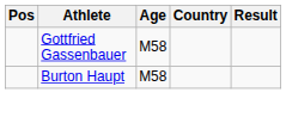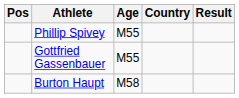 <table class="wikitable"  style="text-align:center; width:50%;">
 <tr>
 <th>Pos</th>
 <th>Athlete</th>
 <th>Age</th>
 <th>Country</th>
 <th>Result</th>
 </tr>
 <tr>
 <td align=center></td>
+<td align=left><a href='#'>Phillip Spivey</a></td>
+<td align=left>M55</td>
+<td align=left></td>
+<td></td>
+</tr>
+<tr>
+<td align=center></td>
 <td align=left><a href='#'>Gottfried Gassenbauer</a></td>
-<td align=left>M58</td>
+<td align=left>M55</td>
 <td align=left></td>
 <td></td>
 </tr>
 <tr>
 <td align=center></td>
 <td align=left><a href='#'>Burton Haupt</a></td>
 <td align=left>M58</td>
 <td align=left></td>
 <td></td>
 </tr>
 </table>
